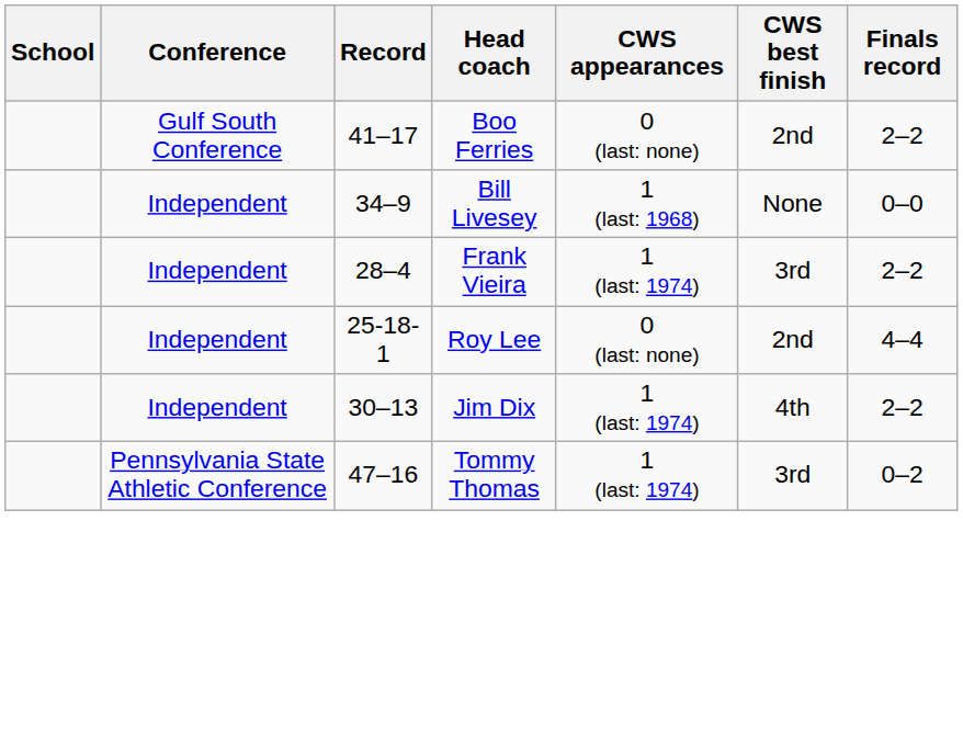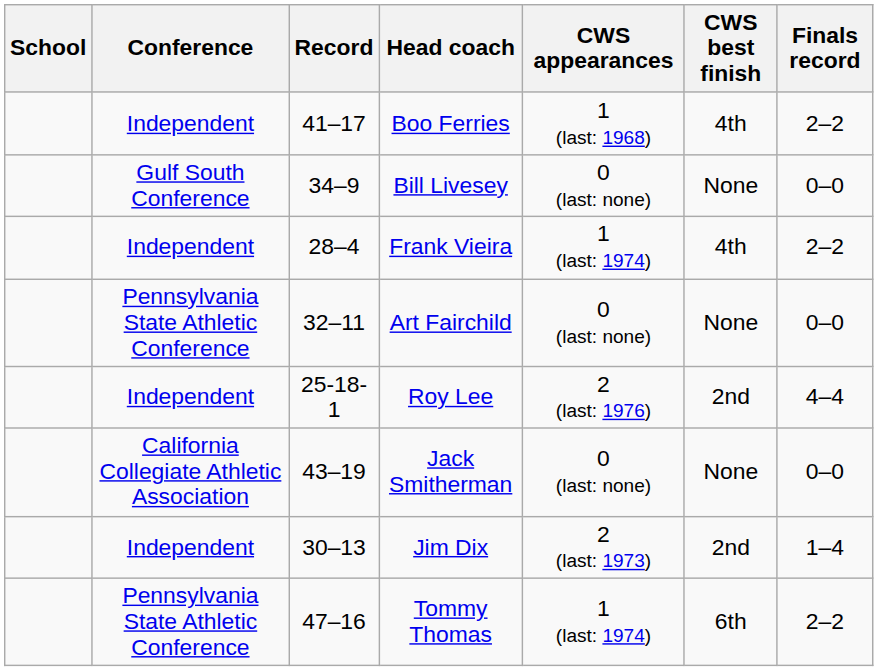 <table class="wikitable">
 <tr>
 <th>School</th>
 <th>Conference</th>
 <th>Record</th>
 <th>Head coach</th>
 <th>CWS appearances</th>
 <th>CWS best finish</th>
 <th>Finals record</th>
 </tr>
 <tr align=center>
 <td></td>
-<td><a href='#'>Gulf South Conference</a></td>
+<td><a href='#'>Independent</a></td>
 <td>41–17</td>
 <td><a href='#'>Boo Ferries</a></td>
-<td>0 <br><small>(last: none)</small></td>
-<td>2nd</td>
+<td>1 <br><small>(last: <a href='#'>1968</a>)</small></td>
+<td>4th</td>
 <td>2–2</td>
 </tr>
 <tr align=center>
 <td></td>
-<td><a href='#'>Independent</a></td>
+<td><a href='#'>Gulf South Conference</a></td>
 <td>34–9</td>
 <td><a href='#'>Bill Livesey</a></td>
-<td>1 <br><small>(last: <a href='#'>1968</a>)</small></td>
+<td>0 <br><small>(last: none)</small></td>
 <td>None</td>
 <td>0–0</td>
 </tr>
 <tr align=center>
 <td></td>
 <td><a href='#'>Independent</a></td>
 <td>28–4</td>
 <td><a href='#'>Frank Vieira</a></td>
 <td>1 <br><small>(last: <a href='#'>1974</a>)</small></td>
-<td>3rd</td>
+<td>4th</td>
 <td>2–2</td>
+</tr>
+<tr align=center>
+<td></td>
+<td><a href='#'>Pennsylvania State Athletic Conference</a></td>
+<td>32–11</td>
+<td><a href='#'>Art Fairchild</a></td>
+<td>0 <br><small>(last: none)</small></td>
+<td>None</td>
+<td>0–0</td>
 </tr>
 <tr align=center>
 <td></td>
 <td><a href='#'>Independent</a></td>
 <td>25-18-1</td>
 <td><a href='#'>Roy Lee</a></td>
-<td>0 <br><small>(last: none)</small></td>
+<td>2 <br><small>(last: <a href='#'>1976</a>)</small></td>
 <td>2nd</td>
 <td>4–4</td>
+</tr>
+<tr align=center>
+<td></td>
+<td><a href='#'>California Collegiate Athletic Association</a></td>
+<td>43–19</td>
+<td><a href='#'>Jack Smitherman</a></td>
+<td>0 <br><small>(last: none)</small></td>
+<td>None</td>
+<td>0–0</td>
 </tr>
 <tr align=center>
 <td></td>
 <td><a href='#'>Independent</a></td>
 <td>30–13</td>
 <td><a href='#'>Jim Dix</a></td>
-<td>1 <br><small>(last: <a href='#'>1974</a>)</small></td>
-<td>4th</td>
-<td>2–2</td>
+<td>2 <br><small>(last: <a href='#'>1973</a>)</small></td>
+<td>2nd</td>
+<td>1–4</td>
 </tr>
 <tr align=center>
 <td></td>
 <td><a href='#'>Pennsylvania State Athletic Conference</a></td>
 <td>47–16</td>
 <td><a href='#'>Tommy Thomas</a></td>
 <td>1 <br><small>(last: <a href='#'>1974</a>)</small></td>
-<td>3rd</td>
-<td>0–2</td>
+<td>6th</td>
+<td>2–2</td>
 </tr>
 </table>
